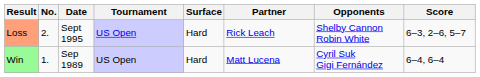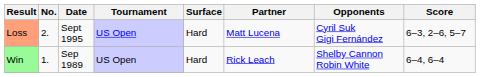 <table class="sortable wikitable">
 <tr>
 <th>Result</th>
 <th style="width:20px" class="unsortable">No.</th>
 <th style="width:50px">Date</th>
 <th style="width:140px">Tournament</th>
 <th style="width:50px">Surface</th>
 <th style="width:140px">Partner</th>
 <th style="width:140px">Opponents</th>
 <th style="width:110px" class="unsortable">Score</th>
 </tr>
 <tr>
 <td style="background:#ffa07a;">Loss</td>
 <td>2.</td>
 <td>Sept 1995</td>
 <td style="background:#ccccff;"><a href='#'>US Open</a></td>
 <td>Hard</td>
-<td> <a href='#'>Rick Leach</a></td>
-<td> <a href='#'>Shelby Cannon</a> <br>  <a href='#'>Robin White</a></td>
+<td> <a href='#'>Matt Lucena</a></td>
+<td> <a href='#'>Cyril Suk</a> <br>  <a href='#'>Gigi Fernández</a></td>
 <td>6–3, 2–6, 5–7</td>
 </tr>
 <tr>
 <td style="background:#98fb98;">Win</td>
 <td>1.</td>
 <td>Sep 1989</td>
 <td style="background:#ccccff;">US Open</td>
 <td>Hard</td>
-<td> <a href='#'>Matt Lucena</a></td>
-<td> <a href='#'>Cyril Suk</a> <br>  <a href='#'>Gigi Fernández</a></td>
+<td> <a href='#'>Rick Leach</a></td>
+<td> <a href='#'>Shelby Cannon</a> <br>  <a href='#'>Robin White</a></td>
 <td>6–4, 6–4</td>
 </tr>
 </table>
